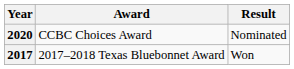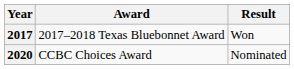 <table class="wikitable sortable">
 <tr>
 <th>Year</th>
 <th>Award</th>
 <th>Result</th>
 </tr>
 <tr>
+<th>2017</th>
+<td>2017–2018 Texas Bluebonnet Award</td>
+<td>Won</td>
+</tr>
+<tr>
 <th>2020</th>
 <td>CCBC Choices Award</td>
 <td>Nominated</td>
 </tr>
-<tr>
-<th>2017</th>
-<td>2017–2018 Texas Bluebonnet Award</td>
-<td>Won</td>
-</tr>
 </table>
